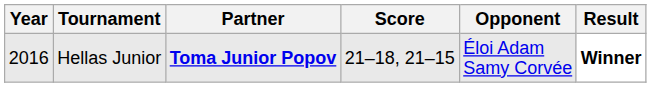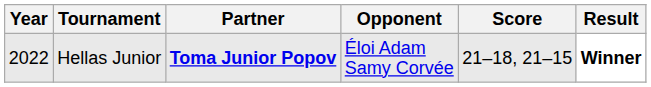 <table class="sortable wikitable" style="font-size: 90%;">
 <tr>
 <th>Year</th>
 <th>Tournament</th>
 <th>Partner</th>
+<th>Opponent</th>
 <th>Score</th>
-<th>Opponent</th>
 <th>Result</th>
 </tr>
 <tr style="background:#E9E9E9">
-<td align="center">2016</td>
+<td align="center">2022</td>
 <td align="left">Hellas Junior</td>
 <td align="left"><strong> <a href='#'>Toma Junior Popov</a></strong></td>
+<td align="left"> <a href='#'>Éloi Adam</a><br> <a href='#'>Samy Corvée</a></td>
 <td align="left">21–18, 21–15</td>
-<td align="left"> <a href='#'>Éloi Adam</a><br> <a href='#'>Samy Corvée</a></td>
 <td style="text-align:left; background:white"> <strong>Winner</strong></td>
 </tr>
 </table>
